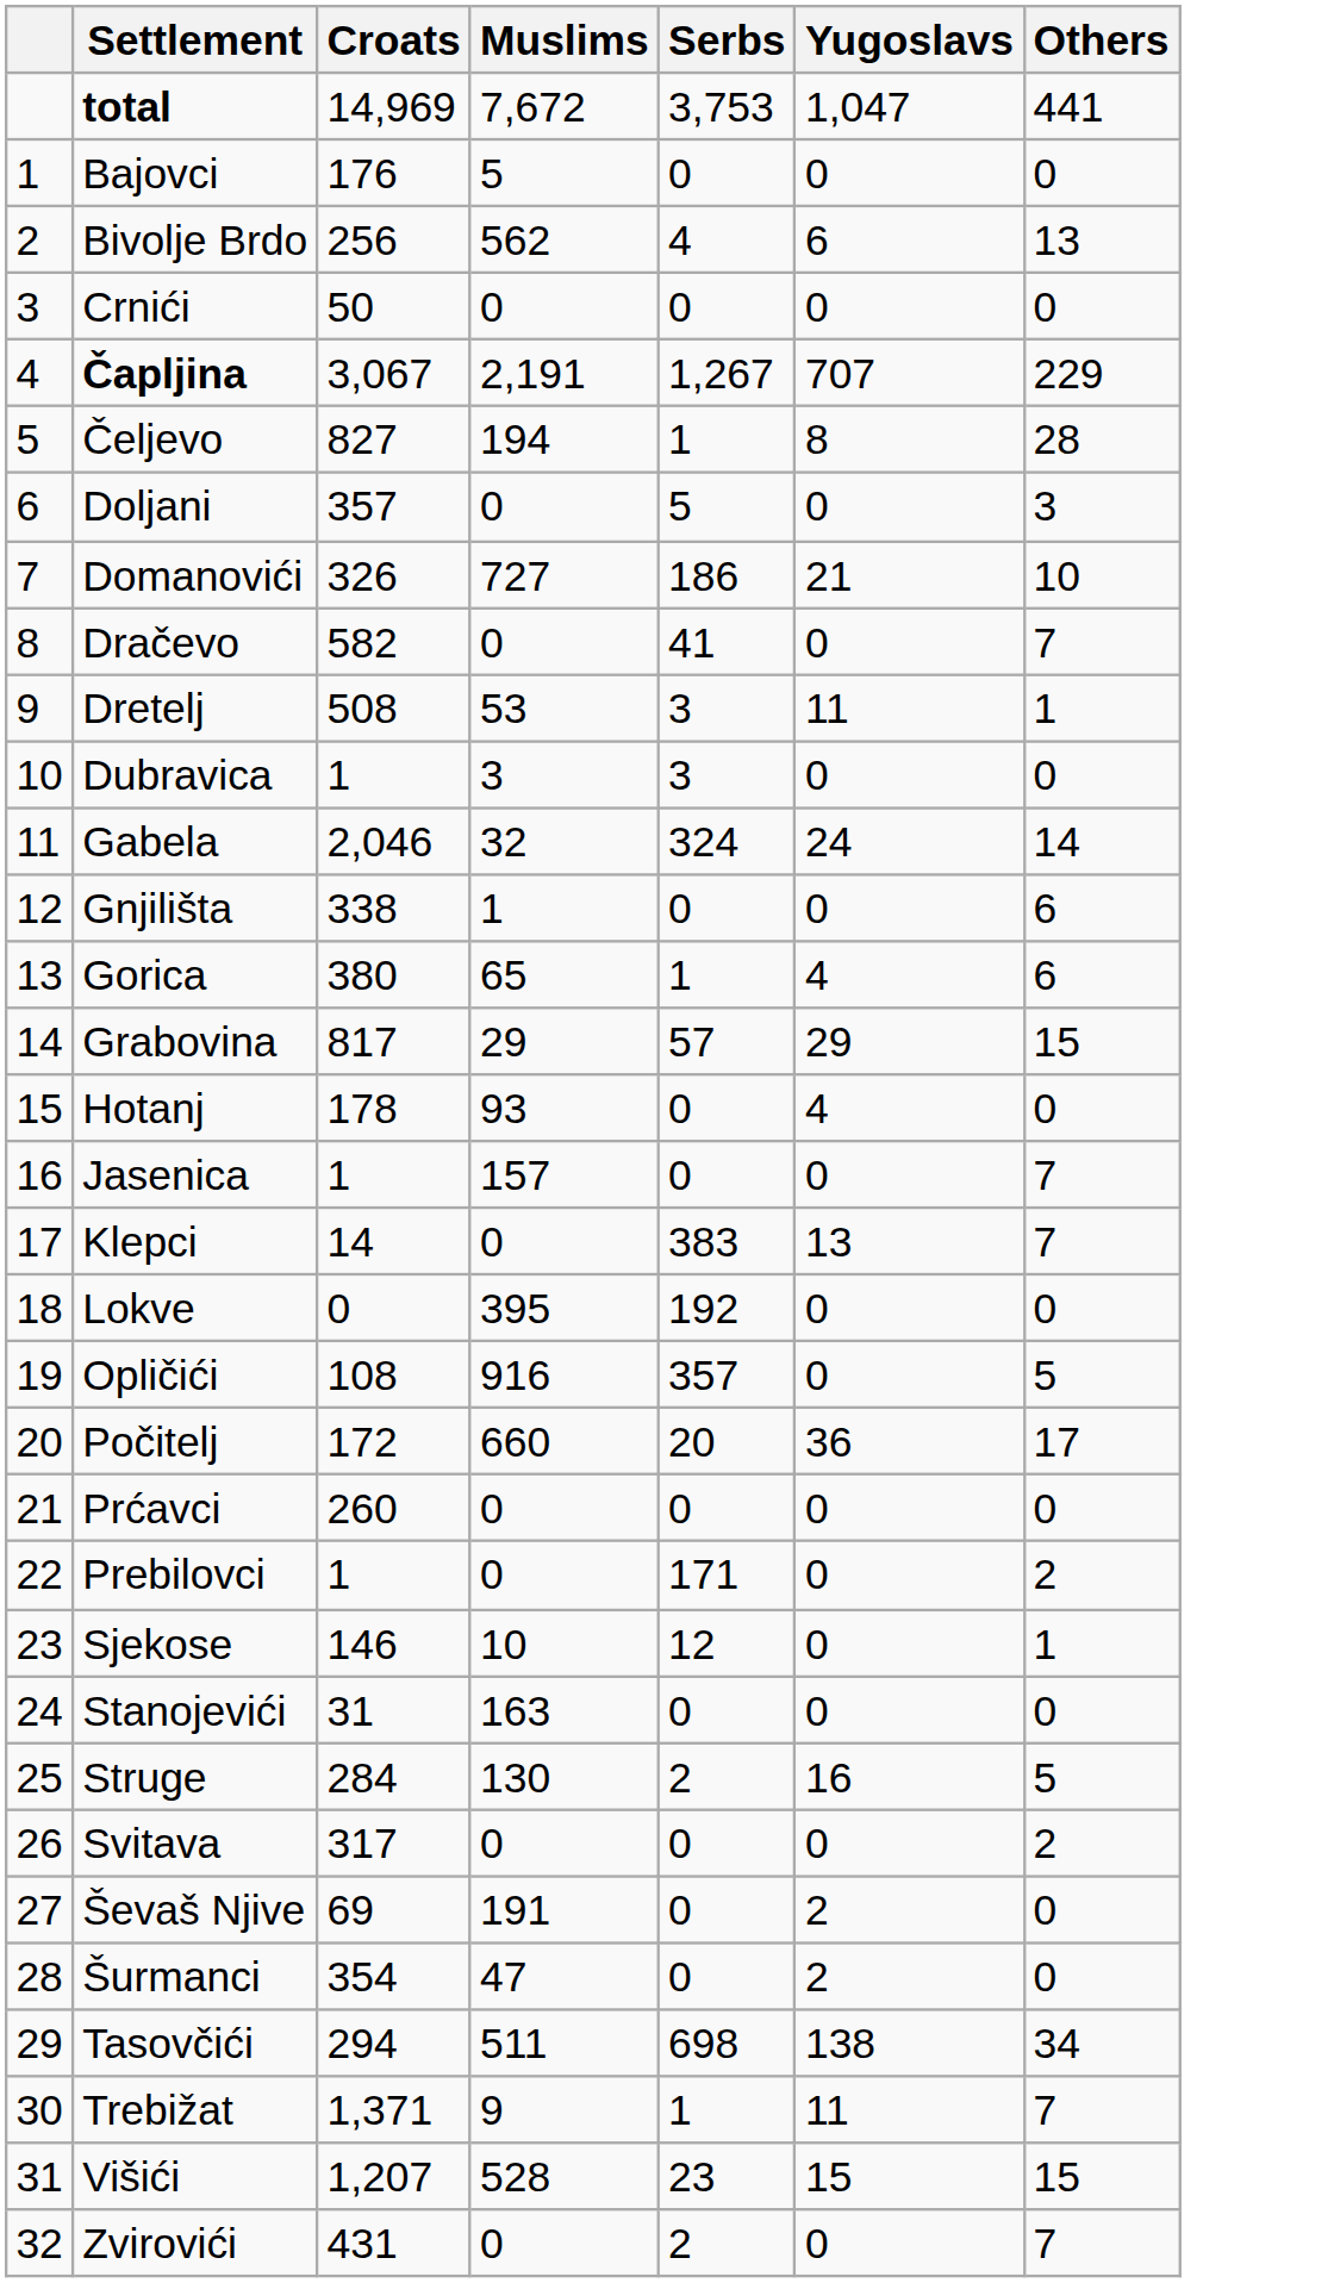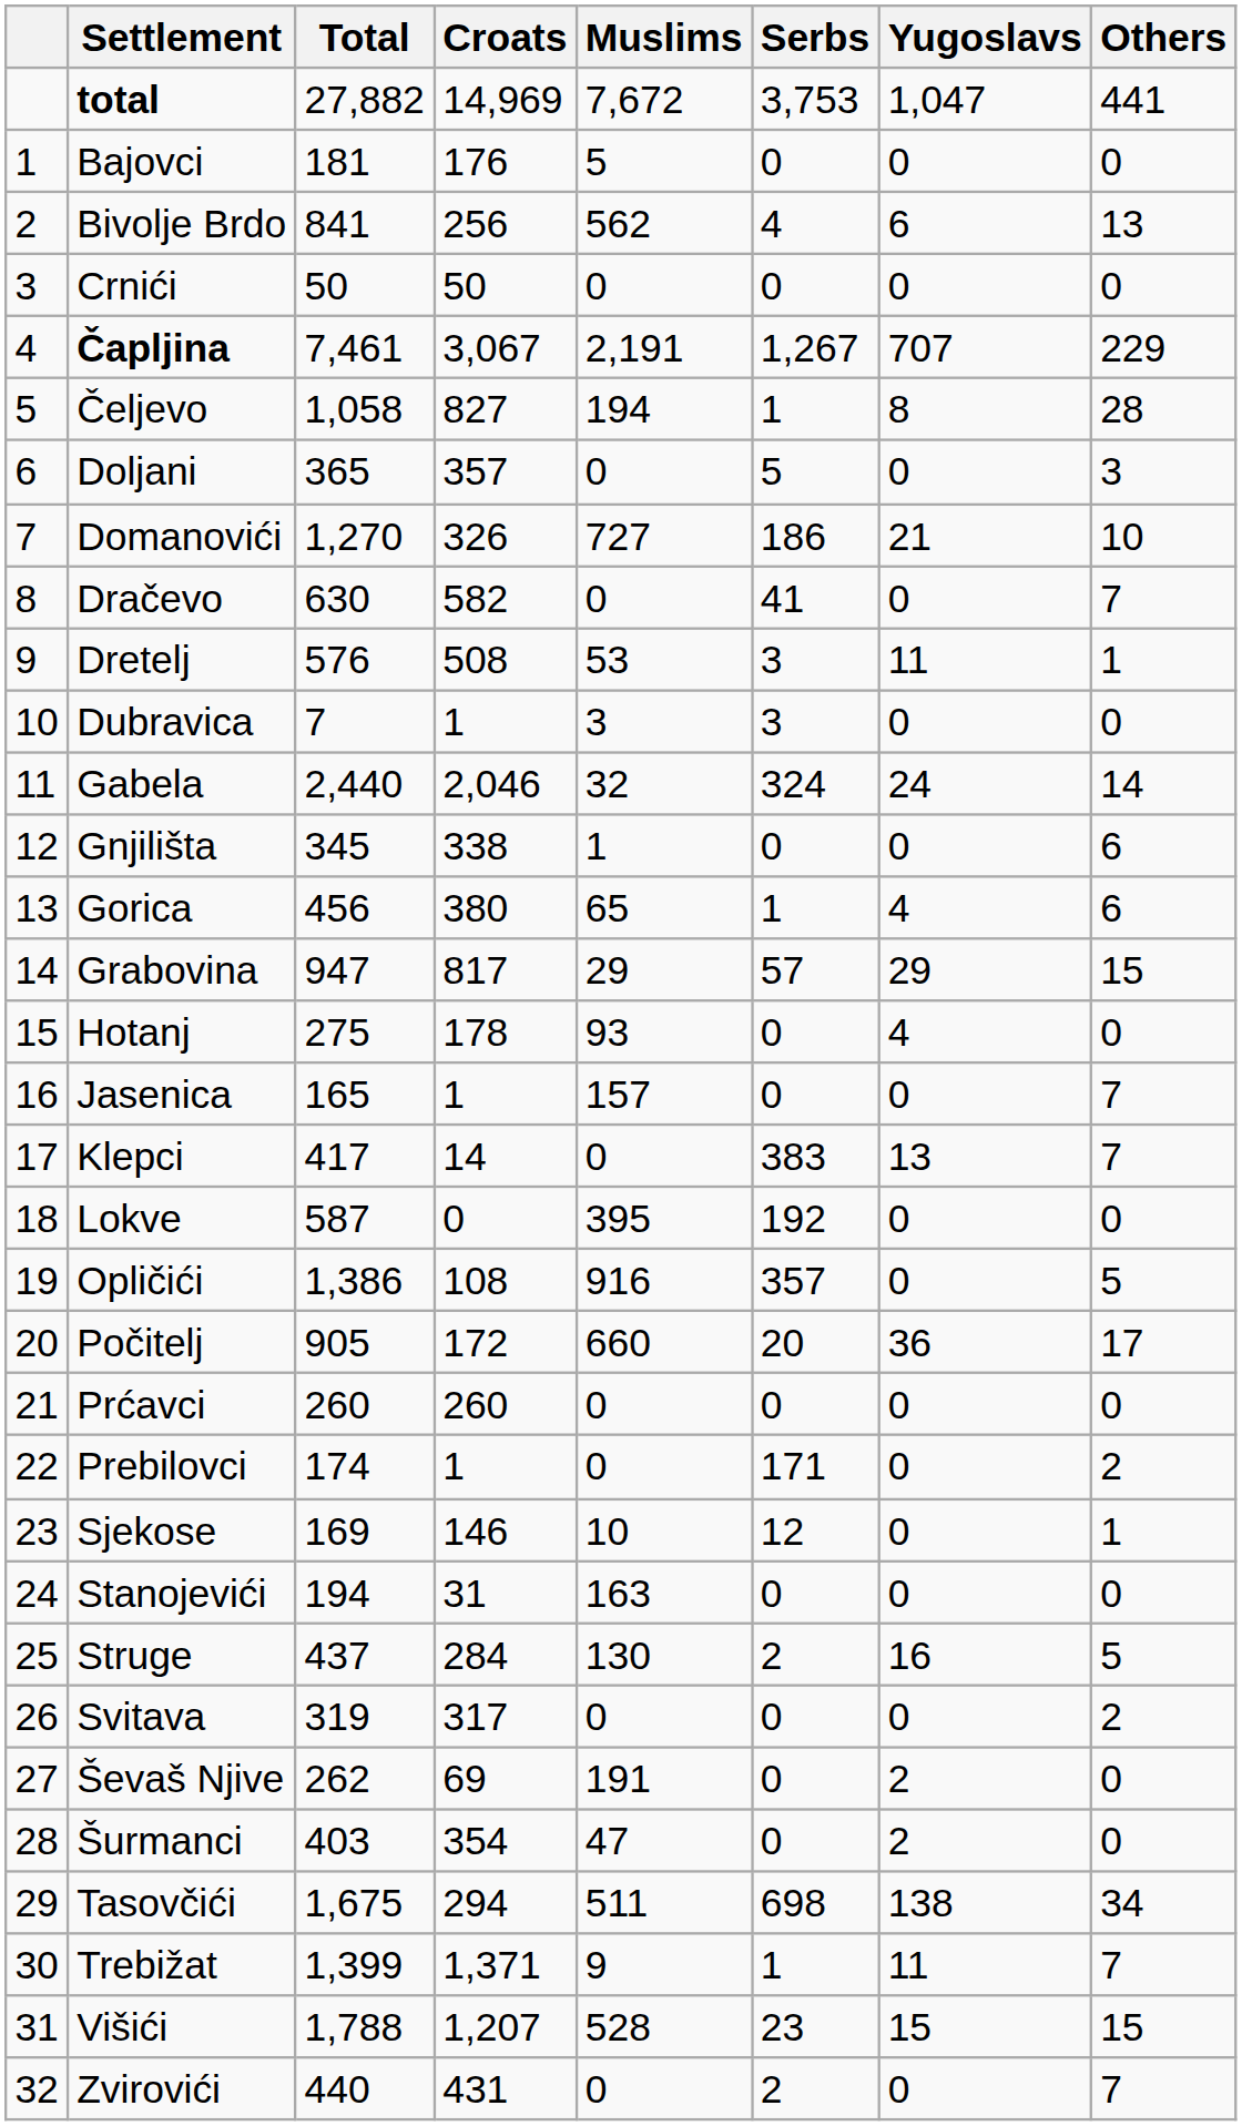 <table class="wikitable" style="font-size:95%;">
 <tr>
 <th></th>
 <th>Settlement</th>
+<th>Total</th>
 <th>Croats</th>
 <th>Muslims</th>
 <th>Serbs</th>
 <th>Yugoslavs</th>
 <th>Others</th>
 </tr>
 <tr>
 <td></td>
 <td><strong>total</strong></td>
+<td>27,882</td>
 <td>14,969</td>
 <td>7,672</td>
 <td>3,753</td>
 <td>1,047</td>
 <td>441</td>
 </tr>
 <tr>
 <td>1</td>
 <td>Bajovci</td>
+<td>181</td>
 <td>176</td>
 <td>5</td>
 <td>0</td>
 <td>0</td>
 <td>0</td>
 </tr>
 <tr>
 <td>2</td>
 <td>Bivolje Brdo</td>
+<td>841</td>
 <td>256</td>
 <td>562</td>
 <td>4</td>
 <td>6</td>
 <td>13</td>
 </tr>
 <tr>
 <td>3</td>
 <td>Crnići</td>
 <td>50</td>
+<td>50</td>
 <td>0</td>
 <td>0</td>
 <td>0</td>
 <td>0</td>
 </tr>
 <tr>
 <td>4</td>
 <td><strong>Čapljina</strong></td>
+<td>7,461</td>
 <td>3,067</td>
 <td>2,191</td>
 <td>1,267</td>
 <td>707</td>
 <td>229</td>
 </tr>
 <tr>
 <td>5</td>
 <td>Čeljevo</td>
+<td>1,058</td>
 <td>827</td>
 <td>194</td>
 <td>1</td>
 <td>8</td>
 <td>28</td>
 </tr>
 <tr>
 <td>6</td>
 <td>Doljani</td>
+<td>365</td>
 <td>357</td>
 <td>0</td>
 <td>5</td>
 <td>0</td>
 <td>3</td>
 </tr>
 <tr>
 <td>7</td>
 <td>Domanovići</td>
+<td>1,270</td>
 <td>326</td>
 <td>727</td>
 <td>186</td>
 <td>21</td>
 <td>10</td>
 </tr>
 <tr>
 <td>8</td>
 <td>Dračevo</td>
+<td>630</td>
 <td>582</td>
 <td>0</td>
 <td>41</td>
 <td>0</td>
 <td>7</td>
 </tr>
 <tr>
 <td>9</td>
 <td>Dretelj</td>
+<td>576</td>
 <td>508</td>
 <td>53</td>
 <td>3</td>
 <td>11</td>
 <td>1</td>
 </tr>
 <tr>
 <td>10</td>
 <td>Dubravica</td>
+<td>7</td>
 <td>1</td>
 <td>3</td>
 <td>3</td>
 <td>0</td>
 <td>0</td>
 </tr>
 <tr>
 <td>11</td>
 <td>Gabela</td>
+<td>2,440</td>
 <td>2,046</td>
 <td>32</td>
 <td>324</td>
 <td>24</td>
 <td>14</td>
 </tr>
 <tr>
 <td>12</td>
 <td>Gnjilišta</td>
+<td>345</td>
 <td>338</td>
 <td>1</td>
 <td>0</td>
 <td>0</td>
 <td>6</td>
 </tr>
 <tr>
 <td>13</td>
 <td>Gorica</td>
+<td>456</td>
 <td>380</td>
 <td>65</td>
 <td>1</td>
 <td>4</td>
 <td>6</td>
 </tr>
 <tr>
 <td>14</td>
 <td>Grabovina</td>
+<td>947</td>
 <td>817</td>
 <td>29</td>
 <td>57</td>
 <td>29</td>
 <td>15</td>
 </tr>
 <tr>
 <td>15</td>
 <td>Hotanj</td>
+<td>275</td>
 <td>178</td>
 <td>93</td>
 <td>0</td>
 <td>4</td>
 <td>0</td>
 </tr>
 <tr>
 <td>16</td>
 <td>Jasenica</td>
+<td>165</td>
 <td>1</td>
 <td>157</td>
 <td>0</td>
 <td>0</td>
 <td>7</td>
 </tr>
 <tr>
 <td>17</td>
 <td>Klepci</td>
+<td>417</td>
 <td>14</td>
 <td>0</td>
 <td>383</td>
 <td>13</td>
 <td>7</td>
 </tr>
 <tr>
 <td>18</td>
 <td>Lokve</td>
+<td>587</td>
 <td>0</td>
 <td>395</td>
 <td>192</td>
 <td>0</td>
 <td>0</td>
 </tr>
 <tr>
 <td>19</td>
 <td>Opličići</td>
+<td>1,386</td>
 <td>108</td>
 <td>916</td>
 <td>357</td>
 <td>0</td>
 <td>5</td>
 </tr>
 <tr>
 <td>20</td>
 <td>Počitelj</td>
+<td>905</td>
 <td>172</td>
 <td>660</td>
 <td>20</td>
 <td>36</td>
 <td>17</td>
 </tr>
 <tr>
 <td>21</td>
 <td>Prćavci</td>
 <td>260</td>
+<td>260</td>
 <td>0</td>
 <td>0</td>
 <td>0</td>
 <td>0</td>
 </tr>
 <tr>
 <td>22</td>
 <td>Prebilovci</td>
+<td>174</td>
 <td>1</td>
 <td>0</td>
 <td>171</td>
 <td>0</td>
 <td>2</td>
 </tr>
 <tr>
 <td>23</td>
 <td>Sjekose</td>
+<td>169</td>
 <td>146</td>
 <td>10</td>
 <td>12</td>
 <td>0</td>
 <td>1</td>
 </tr>
 <tr>
 <td>24</td>
 <td>Stanojevići</td>
+<td>194</td>
 <td>31</td>
 <td>163</td>
 <td>0</td>
 <td>0</td>
 <td>0</td>
 </tr>
 <tr>
 <td>25</td>
 <td>Struge</td>
+<td>437</td>
 <td>284</td>
 <td>130</td>
 <td>2</td>
 <td>16</td>
 <td>5</td>
 </tr>
 <tr>
 <td>26</td>
 <td>Svitava</td>
+<td>319</td>
 <td>317</td>
 <td>0</td>
 <td>0</td>
 <td>0</td>
 <td>2</td>
 </tr>
 <tr>
 <td>27</td>
 <td>Ševaš Njive</td>
+<td>262</td>
 <td>69</td>
 <td>191</td>
 <td>0</td>
 <td>2</td>
 <td>0</td>
 </tr>
 <tr>
 <td>28</td>
 <td>Šurmanci</td>
+<td>403</td>
 <td>354</td>
 <td>47</td>
 <td>0</td>
 <td>2</td>
 <td>0</td>
 </tr>
 <tr>
 <td>29</td>
 <td>Tasovčići</td>
+<td>1,675</td>
 <td>294</td>
 <td>511</td>
 <td>698</td>
 <td>138</td>
 <td>34</td>
 </tr>
 <tr>
 <td>30</td>
 <td>Trebižat</td>
+<td>1,399</td>
 <td>1,371</td>
 <td>9</td>
 <td>1</td>
 <td>11</td>
 <td>7</td>
 </tr>
 <tr>
 <td>31</td>
 <td>Višići</td>
+<td>1,788</td>
 <td>1,207</td>
 <td>528</td>
 <td>23</td>
 <td>15</td>
 <td>15</td>
 </tr>
 <tr>
 <td>32</td>
 <td>Zvirovići</td>
+<td>440</td>
 <td>431</td>
 <td>0</td>
 <td>2</td>
 <td>0</td>
 <td>7</td>
 </tr>
 </table>
